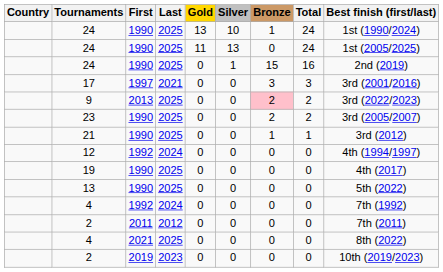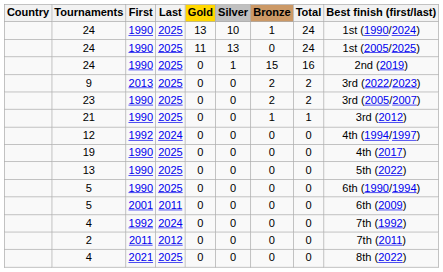 <table class="wikitable sortable" style="text-align:center;">
 <tr>
 <th>Country</th>
 <th>Tournaments</th>
 <th>First</th>
 <th>Last</th>
 <th style="background:gold">Gold</th>
 <th style="background:silver">Silver</th>
 <th style="background:#c96">Bronze</th>
 <th>Total</th>
 <th data-sort-type=number>Best finish (first/last)</th>
 </tr>
 <tr>
 <td align=left></td>
 <td>24</td>
 <td><a href='#'>1990</a></td>
 <td><a href='#'>2025</a></td>
 <td>13</td>
 <td>10</td>
 <td>1</td>
 <td>24</td>
 <td>1st (<a href='#'>1990</a>/<a href='#'>2024</a>)</td>
 </tr>
 <tr>
 <td align=left></td>
 <td>24</td>
 <td><a href='#'>1990</a></td>
 <td><a href='#'>2025</a></td>
 <td>11</td>
 <td>13</td>
 <td>0</td>
 <td>24</td>
 <td>1st (<a href='#'>2005</a>/<a href='#'>2025</a>)</td>
 </tr>
 <tr>
 <td align=left></td>
 <td>24</td>
 <td><a href='#'>1990</a></td>
 <td><a href='#'>2025</a></td>
 <td>0</td>
 <td>1</td>
 <td>15</td>
 <td>16</td>
 <td>2nd (<a href='#'>2019</a>)</td>
 </tr>
 <tr>
 <td align=left></td>
-<td>17</td>
-<td><a href='#'>1997</a></td>
-<td><a href='#'>2021</a></td>
-<td>0</td>
-<td>0</td>
-<td>3</td>
-<td>3</td>
-<td>3rd (<a href='#'>2001</a>/<a href='#'>2016</a>)</td>
-</tr>
-<tr>
-<td align=left></td>
 <td>9</td>
 <td><a href='#'>2013</a></td>
 <td><a href='#'>2025</a></td>
 <td>0</td>
 <td>0</td>
-<td style="background: pink;">2</td>
+<td>2</td>
 <td>2</td>
 <td>3rd (<a href='#'>2022</a>/<a href='#'>2023</a>)</td>
 </tr>
 <tr>
 <td align=left></td>
 <td>23</td>
 <td><a href='#'>1990</a></td>
 <td><a href='#'>2025</a></td>
 <td>0</td>
 <td>0</td>
 <td>2</td>
 <td>2</td>
 <td>3rd (<a href='#'>2005</a>/<a href='#'>2007</a>)</td>
 </tr>
 <tr>
 <td align=left></td>
 <td>21</td>
 <td><a href='#'>1990</a></td>
 <td><a href='#'>2025</a></td>
 <td>0</td>
 <td>0</td>
 <td>1</td>
 <td>1</td>
 <td>3rd (<a href='#'>2012</a>)</td>
 </tr>
 <tr>
 <td align=left></td>
 <td>12</td>
 <td><a href='#'>1992</a></td>
 <td><a href='#'>2024</a></td>
 <td>0</td>
 <td>0</td>
 <td>0</td>
 <td>0</td>
 <td>4th (<a href='#'>1994</a>/<a href='#'>1997</a>)</td>
 </tr>
 <tr>
 <td align=left></td>
 <td>19</td>
 <td><a href='#'>1990</a></td>
 <td><a href='#'>2025</a></td>
 <td>0</td>
 <td>0</td>
 <td>0</td>
 <td>0</td>
 <td>4th (<a href='#'>2017</a>)</td>
 </tr>
 <tr>
 <td align=left></td>
 <td>13</td>
 <td><a href='#'>1990</a></td>
 <td><a href='#'>2025</a></td>
 <td>0</td>
 <td>0</td>
 <td>0</td>
 <td>0</td>
 <td>5th (<a href='#'>2022</a>)</td>
 </tr>
 <tr>
 <td align=left></td>
+<td>5</td>
+<td><a href='#'>1990</a></td>
+<td><a href='#'>2025</a></td>
+<td>0</td>
+<td>0</td>
+<td>0</td>
+<td>0</td>
+<td>6th (<a href='#'>1990</a>/<a href='#'>1994</a>)</td>
+</tr>
+<tr>
+<td align=left></td>
+<td>5</td>
+<td><a href='#'>2001</a></td>
+<td><a href='#'>2011</a></td>
+<td>0</td>
+<td>0</td>
+<td>0</td>
+<td>0</td>
+<td>6th (<a href='#'>2009</a>)</td>
+</tr>
+<tr>
+<td align=left></td>
 <td>4</td>
 <td><a href='#'>1992</a></td>
 <td><a href='#'>2024</a></td>
 <td>0</td>
 <td>0</td>
 <td>0</td>
 <td>0</td>
 <td>7th (<a href='#'>1992</a>)</td>
 </tr>
 <tr>
 <td align=left></td>
 <td>2</td>
 <td><a href='#'>2011</a></td>
 <td><a href='#'>2012</a></td>
 <td>0</td>
 <td>0</td>
 <td>0</td>
 <td>0</td>
 <td>7th (<a href='#'>2011</a>)</td>
 </tr>
 <tr>
 <td align=left></td>
 <td>4</td>
 <td><a href='#'>2021</a></td>
 <td><a href='#'>2025</a></td>
 <td>0</td>
 <td>0</td>
 <td>0</td>
 <td>0</td>
 <td>8th (<a href='#'>2022</a>)</td>
 </tr>
-<tr>
-<td align=left></td>
-<td>2</td>
-<td><a href='#'>2019</a></td>
-<td><a href='#'>2023</a></td>
-<td>0</td>
-<td>0</td>
-<td>0</td>
-<td>0</td>
-<td>10th (<a href='#'>2019</a>/<a href='#'>2023</a>)</td>
-</tr>
 </table>
